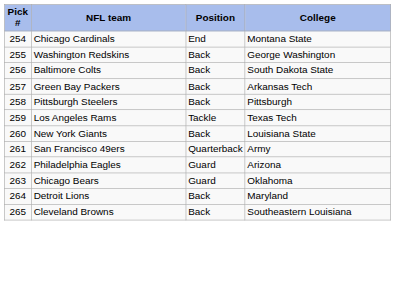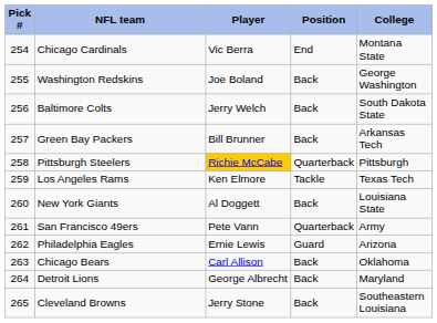 <table class="wikitable sortable sortable" style="width: 100%">
 <tr>
 <th style="background:#A8BDEC;" width=7%>Pick #</th>
 <th width=40% style="background:#A8BDEC;">NFL team</th>
+<th width=20% style="background:#A8BDEC;">Player</th>
 <th width=13% style="background:#A8BDEC;">Position</th>
 <th style="background:#A8BDEC;">College</th>
 </tr>
 <tr>
 <td align=center>254</td>
 <td>Chicago Cardinals</td>
+<td>Vic Berra</td>
 <td>End</td>
 <td>Montana State</td>
 </tr>
 <tr>
 <td align=center>255</td>
 <td>Washington Redskins</td>
+<td>Joe Boland</td>
 <td>Back</td>
 <td>George Washington</td>
 </tr>
 <tr>
 <td align=center>256</td>
 <td>Baltimore Colts</td>
+<td>Jerry Welch</td>
 <td>Back</td>
 <td>South Dakota State</td>
 </tr>
 <tr>
 <td align=center>257</td>
 <td>Green Bay Packers</td>
+<td>Bill Brunner</td>
 <td>Back</td>
 <td>Arkansas Tech</td>
 </tr>
 <tr>
 <td align=center>258</td>
 <td>Pittsburgh Steelers</td>
-<td>Back</td>
+<td bgcolor="#FFCC00"><a href='#'>Richie McCabe</a></td>
+<td>Quarterback</td>
 <td>Pittsburgh</td>
 </tr>
 <tr>
 <td align=center>259</td>
 <td>Los Angeles Rams</td>
+<td>Ken Elmore</td>
 <td>Tackle</td>
 <td>Texas Tech</td>
 </tr>
 <tr>
 <td align=center>260</td>
 <td>New York Giants</td>
+<td>Al Doggett</td>
 <td>Back</td>
 <td>Louisiana State</td>
 </tr>
 <tr>
 <td align=center>261</td>
 <td>San Francisco 49ers</td>
+<td>Pete Vann</td>
 <td>Quarterback</td>
 <td>Army</td>
 </tr>
 <tr>
 <td align=center>262</td>
 <td>Philadelphia Eagles</td>
+<td>Ernie Lewis</td>
 <td>Guard</td>
 <td>Arizona</td>
 </tr>
 <tr>
 <td align=center>263</td>
 <td>Chicago Bears</td>
-<td>Guard</td>
+<td><a href='#'>Carl Allison</a></td>
+<td>Back</td>
 <td>Oklahoma</td>
 </tr>
 <tr>
 <td align=center>264</td>
 <td>Detroit Lions</td>
+<td>George Albrecht</td>
 <td>Back</td>
 <td>Maryland</td>
 </tr>
 <tr>
 <td align=center>265</td>
 <td>Cleveland Browns</td>
+<td>Jerry Stone</td>
 <td>Back</td>
 <td>Southeastern Louisiana</td>
 </tr>
 </table>
